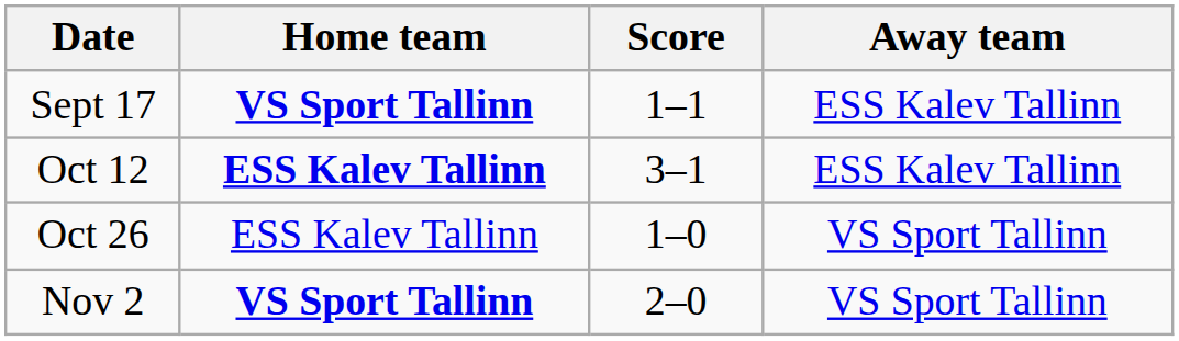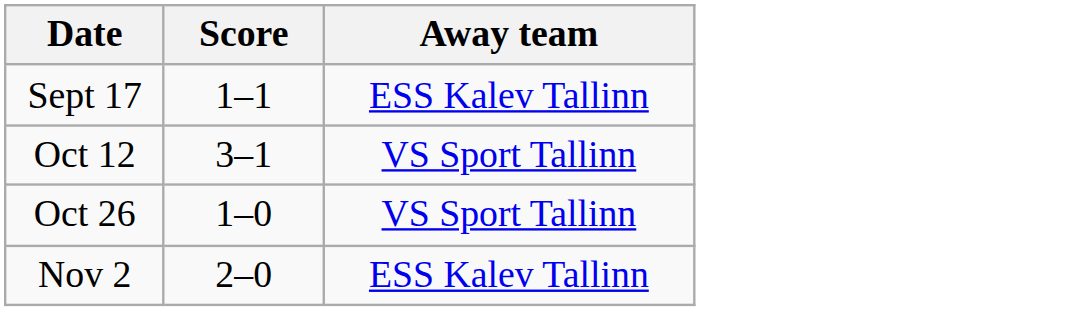 <table class="wikitable" style="text-align: center">
 <tr>
 <th width=60px>Date</th>
-<th width=150px>Home team</th>
 <th width=60px>Score</th>
 <th width=150px>Away team</th>
 </tr>
 <tr>
 <td>Sept 17</td>
-<td><strong><a href='#'>VS Sport Tallinn</a></strong></td>
 <td>1–1</td>
 <td><a href='#'>ESS Kalev Tallinn</a></td>
 </tr>
 <tr>
 <td>Oct 12</td>
-<td><strong><a href='#'>ESS Kalev Tallinn</a></strong></td>
 <td>3–1</td>
-<td><a href='#'>ESS Kalev Tallinn</a></td>
+<td><a href='#'>VS Sport Tallinn</a></td>
 </tr>
 <tr>
 <td>Oct 26</td>
-<td><a href='#'>ESS Kalev Tallinn</a></td>
 <td>1–0</td>
 <td><a href='#'>VS Sport Tallinn</a></td>
 </tr>
 <tr>
 <td>Nov 2</td>
-<td><strong><a href='#'>VS Sport Tallinn</a></strong></td>
 <td>2–0</td>
-<td><a href='#'>VS Sport Tallinn</a></td>
+<td><a href='#'>ESS Kalev Tallinn</a></td>
 </tr>
 </table>
